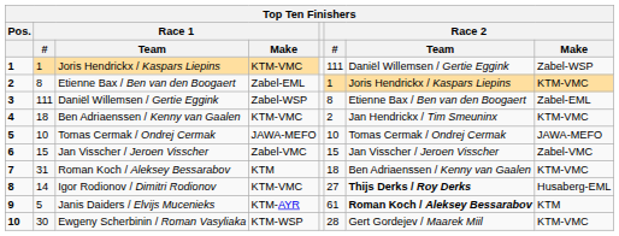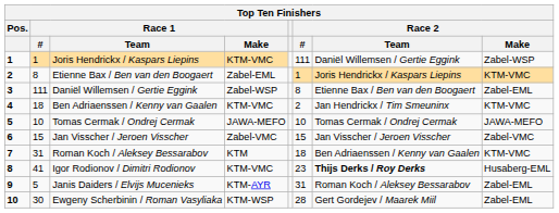 <table class="wikitable" style="font-size: 85%;">
 <tr>
 <th colspan=8>Top Ten Finishers</th>
 </tr>
 <tr>
 <th>Pos.</th>
 <th colspan=3>Race 1</th>
 <th></th>
 <th colspan=3>Race 2</th>
 </tr>
 <tr>
 <th></th>
 <th>#</th>
 <th>Team</th>
 <th>Make</th>
 <th></th>
 <th>#</th>
 <th>Team</th>
 <th>Make</th>
 </tr>
 <tr>
 <td><strong>1</strong></td>
 <td style="background:#ffdf9f;">1</td>
 <td style="background:#ffdf9f;"> Joris Hendrickx / <em>Kaspars Liepins</em></td>
 <td style="background:#ffdf9f;">KTM-VMC</td>
 <td></td>
 <td>111</td>
 <td> Daniël Willemsen / <em>Gertie Eggink</em></td>
 <td>Zabel-WSP</td>
 </tr>
 <tr>
 <td><strong>2</strong></td>
 <td>8</td>
 <td> Etienne Bax / <em>Ben van den Boogaert</em></td>
 <td>Zabel-EML</td>
 <td></td>
 <td style="background:#ffdf9f;">1</td>
 <td style="background:#ffdf9f;"> Joris Hendrickx / <em>Kaspars Liepins</em></td>
 <td style="background:#ffdf9f;">KTM-VMC</td>
 </tr>
 <tr>
 <td><strong>3</strong></td>
 <td>111</td>
 <td> Daniël Willemsen / <em>Gertie Eggink</em></td>
 <td>Zabel-WSP</td>
 <td></td>
 <td>8</td>
 <td> Etienne Bax / <em>Ben van den Boogaert</em></td>
 <td>Zabel-EML</td>
 </tr>
 <tr>
 <td><strong>4</strong></td>
 <td>18</td>
 <td> Ben Adriaenssen / <em>Kenny van Gaalen</em></td>
 <td>KTM-VMC</td>
 <td></td>
 <td>2</td>
 <td> Jan Hendrickx / <em>Tim Smeuninx</em></td>
 <td>KTM-VMC</td>
 </tr>
 <tr>
 <td><strong>5</strong></td>
 <td>10</td>
 <td> Tomas Cermak / <em>Ondrej Cermak</em></td>
 <td>JAWA-MEFO</td>
 <td></td>
 <td>10</td>
 <td> Tomas Cermak / <em>Ondrej Cermak</em></td>
 <td>JAWA-MEFO</td>
 </tr>
 <tr>
 <td><strong>6</strong></td>
 <td>15</td>
 <td> Jan Visscher / <em>Jeroen Visscher</em></td>
 <td>Zabel-VMC</td>
 <td></td>
 <td>15</td>
 <td> Jan Visscher / <em>Jeroen Visscher</em></td>
 <td>Zabel-VMC</td>
 </tr>
 <tr>
 <td><strong>7</strong></td>
 <td>31</td>
 <td> Roman Koch / <em>Aleksey Bessarabov</em></td>
 <td>KTM</td>
 <td></td>
 <td>18</td>
 <td> Ben Adriaenssen / <em>Kenny van Gaalen</em></td>
 <td>KTM-VMC</td>
 </tr>
 <tr>
 <td><strong>8</strong></td>
-<td>14</td>
+<td>41</td>
 <td> Igor Rodionov / <em>Dimitri Rodionov</em></td>
 <td>KTM-VMC</td>
 <td></td>
-<td>27</td>
+<td>23</td>
 <td><strong> Thijs Derks / <em>Roy Derks</em></strong></td>
 <td>Husaberg-EML</td>
 </tr>
 <tr>
 <td><strong>9</strong></td>
 <td>5</td>
 <td> Janis Daiders / <em>Elvijs Mucenieks</em></td>
 <td>KTM-<a href='#'>AYR</a></td>
 <td></td>
-<td>61</td>
-<td><strong> Roman Koch / <em>Aleksey Bessarabov</em></strong></td>
-<td>KTM</td>
+<td>31</td>
+<td> Roman Koch / <em>Aleksey Bessarabov</em></td>
+<td>Zabel-EML</td>
 </tr>
 <tr>
 <td><strong>10</strong></td>
 <td>30</td>
 <td> Ewgeny Scherbinin / <em>Roman Vasyliaka</em></td>
 <td>KTM-WSP</td>
 <td></td>
 <td>28</td>
 <td> Gert Gordejev / <em>Maarek Miil</em></td>
-<td>KTM-VMC</td>
+<td>Zabel-EML</td>
 </tr>
 </table>
